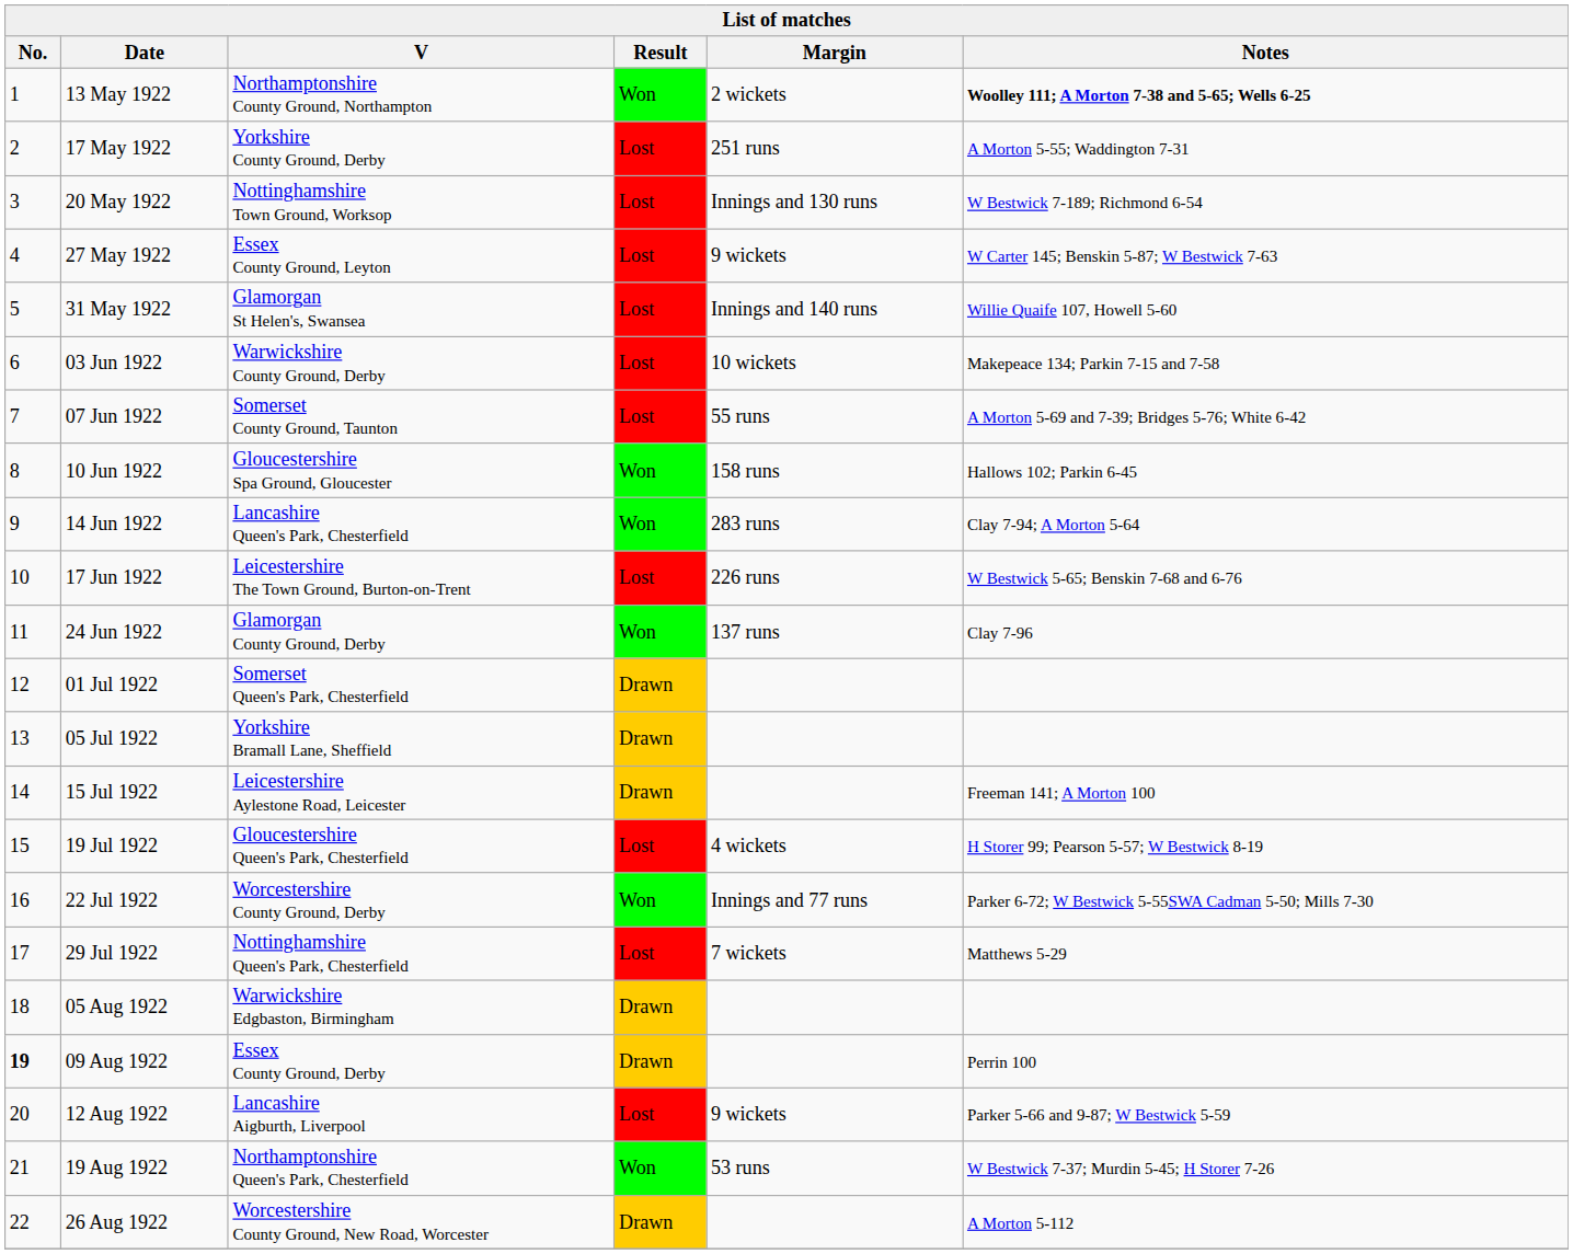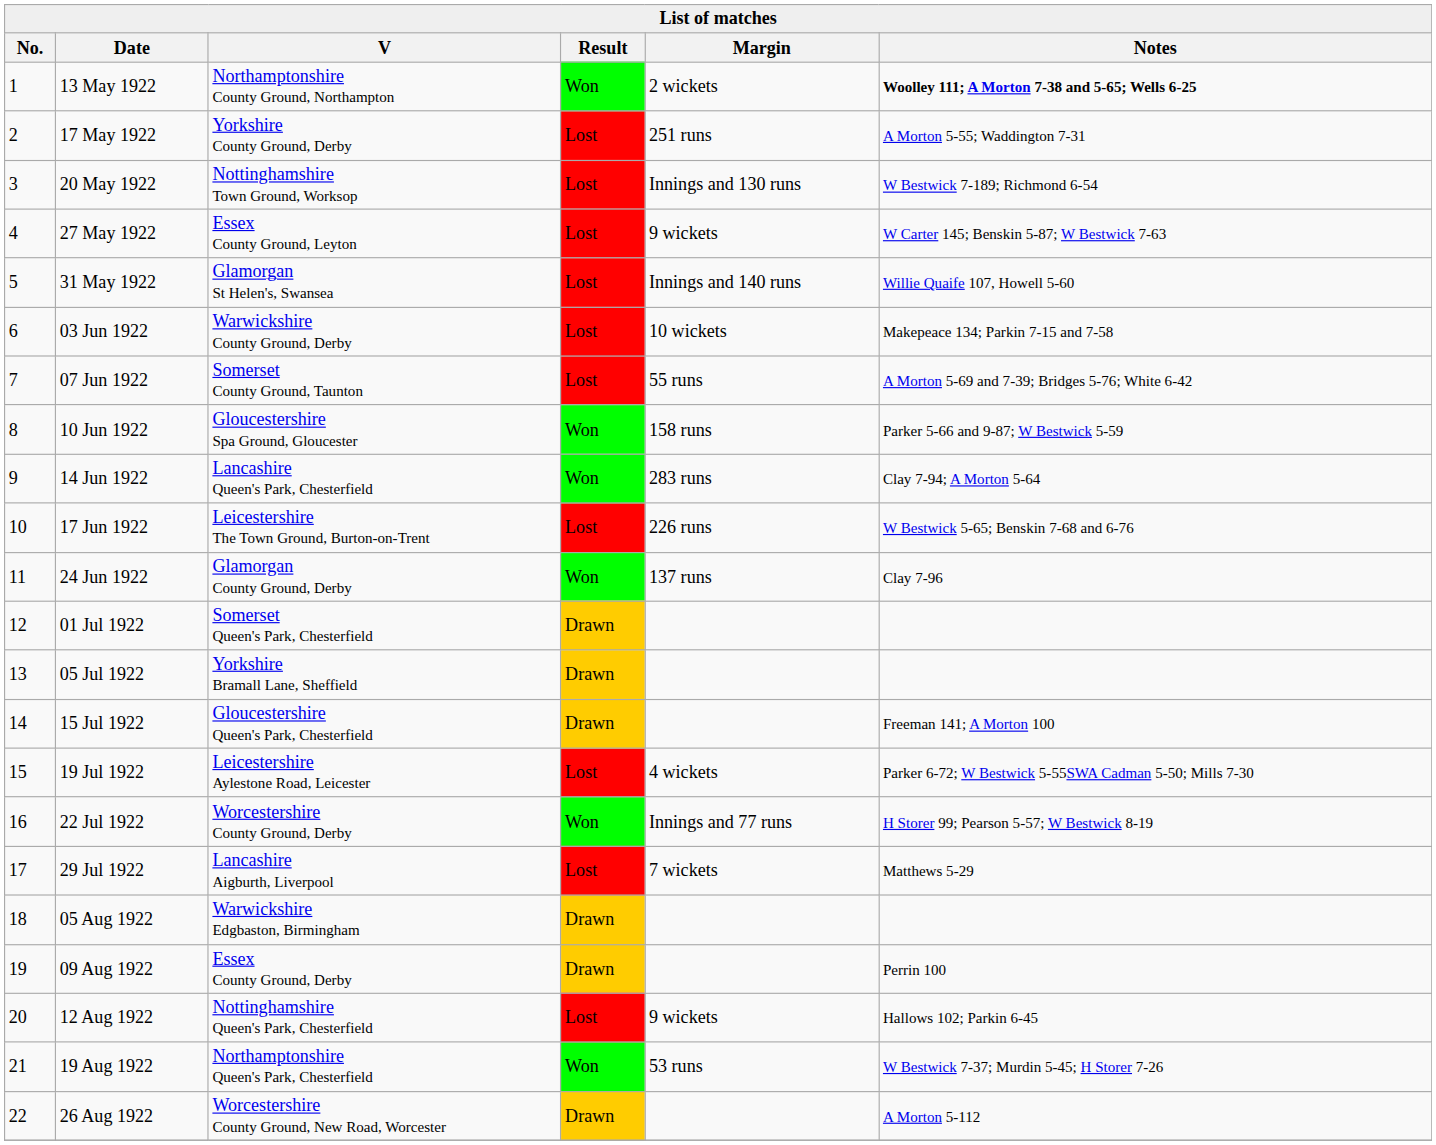 <table class="wikitable" style="width:100%;">
 <tr>
 <th style="background:#efefef;" colspan="6">List of  matches</th>
 </tr>
 <tr style="background:#efefef;">
 <th>No.</th>
 <th>Date</th>
 <th>V</th>
 <th>Result</th>
 <th>Margin</th>
 <th>Notes</th>
 </tr>
 <tr>
 <td>1</td>
 <td>13 May 1922</td>
 <td><a href='#'>Northamptonshire</a> <br><small>  County Ground, Northampton </small></td>
 <td style="background:#0f0;">Won</td>
 <td>2 wickets</td>
 <td><strong><small> Woolley 111; <a href='#'>A Morton</a>  7-38 and 5-65; Wells 6-25   </small></strong></td>
 </tr>
 <tr>
 <td>2</td>
 <td>17 May 1922</td>
 <td><a href='#'>Yorkshire</a><br><small>  County Ground, Derby </small></td>
 <td style="background:#f00;">Lost</td>
 <td>251 runs</td>
 <td><small> <a href='#'>A Morton</a>  5-55; Waddington 7-31   </small></td>
 </tr>
 <tr>
 <td>3</td>
 <td>20 May 1922</td>
 <td><a href='#'>Nottinghamshire</a> <br><small>   Town Ground, Worksop </small></td>
 <td style="background:#f00;">Lost</td>
 <td>Innings and 130 runs</td>
 <td><small>  <a href='#'>W Bestwick</a> 7-189; Richmond 6-54  </small></td>
 </tr>
 <tr>
 <td>4</td>
 <td>27 May 1922</td>
 <td><a href='#'>Essex</a>  <br><small> County Ground, Leyton </small></td>
 <td style="background:#f00;">Lost</td>
 <td>9 wickets</td>
 <td><small>  <a href='#'>W Carter</a>  145; Benskin 5-87; <a href='#'>W Bestwick</a> 7-63  </small></td>
 </tr>
 <tr>
 <td>5</td>
 <td>31 May 1922</td>
 <td><a href='#'>Glamorgan</a> <br> <small>St Helen's, Swansea </small></td>
 <td style="background:#f00;">Lost</td>
 <td>Innings and 140 runs</td>
 <td><small>  <a href='#'>Willie Quaife</a> 107, Howell 5-60  </small></td>
 </tr>
 <tr>
 <td>6</td>
 <td>03 Jun 1922</td>
 <td><a href='#'>Warwickshire</a> <br><small> County Ground, Derby </small></td>
 <td style="background:#f00;">Lost</td>
 <td>10 wickets</td>
 <td><small>  Makepeace 134; Parkin 7-15 and 7-58  </small></td>
 </tr>
 <tr>
 <td>7</td>
 <td>07 Jun 1922</td>
 <td><a href='#'>Somerset</a><br><small>County Ground, Taunton </small></td>
 <td style="background:#f00;">Lost</td>
 <td>55 runs</td>
 <td><small>  <a href='#'>A Morton</a>  5-69 and 7-39; Bridges 5-76; White 6-42  </small></td>
 </tr>
 <tr>
 <td>8</td>
 <td>10 Jun 1922</td>
 <td><a href='#'>Gloucestershire</a> <br><small>  Spa Ground, Gloucester </small></td>
 <td style="background:#0f0;">Won</td>
 <td>158 runs</td>
-<td><small>  Hallows 102; Parkin 6-45  </small></td>
+<td><small>  Parker 5-66 and 9-87; <a href='#'>W Bestwick</a> 5-59  </small></td>
 </tr>
 <tr>
 <td>9</td>
 <td>14 Jun 1922</td>
 <td><a href='#'>Lancashire</a> <br><small> Queen's Park, Chesterfield </small></td>
 <td style="background:#0f0;">Won</td>
 <td>283 runs</td>
 <td><small>  Clay 7-94; <a href='#'>A Morton</a>  5-64  </small></td>
 </tr>
 <tr>
 <td>10</td>
 <td>17 Jun 1922</td>
 <td><a href='#'>Leicestershire</a><br><small> The Town Ground, Burton-on-Trent </small></td>
 <td style="background:#f00;">Lost</td>
 <td>226 runs</td>
 <td><small>  <a href='#'>W Bestwick</a> 5-65; Benskin 7-68 and 6-76  </small></td>
 </tr>
 <tr>
 <td>11</td>
 <td>24 Jun 1922</td>
 <td><a href='#'>Glamorgan</a> <br> <small> County Ground, Derby </small></td>
 <td style="background:#0f0;">Won</td>
 <td>137 runs</td>
 <td><small>  Clay 7-96  </small></td>
 </tr>
 <tr>
 <td>12</td>
 <td>01 Jul 1922</td>
 <td><a href='#'>Somerset</a><br><small> Queen's Park, Chesterfield </small></td>
 <td style="background:#fc0;">Drawn</td>
 <td></td>
 <td><small>    </small></td>
 </tr>
 <tr>
 <td>13</td>
 <td>05 Jul 1922</td>
 <td><a href='#'>Yorkshire</a><br><small>  Bramall Lane, Sheffield </small></td>
 <td style="background:#fc0;">Drawn</td>
 <td></td>
 <td><small>    </small></td>
 </tr>
 <tr>
 <td>14</td>
 <td>15 Jul 1922</td>
-<td><a href='#'>Leicestershire</a><br><small>  Aylestone Road, Leicester </small></td>
+<td><a href='#'>Gloucestershire</a> <br><small> Queen's Park, Chesterfield </small></td>
 <td style="background:#fc0;">Drawn</td>
 <td></td>
 <td><small>  Freeman 141; <a href='#'>A Morton</a>  100  </small></td>
 </tr>
 <tr>
 <td>15</td>
 <td>19 Jul 1922</td>
-<td><a href='#'>Gloucestershire</a> <br><small> Queen's Park, Chesterfield </small></td>
+<td><a href='#'>Leicestershire</a><br><small>  Aylestone Road, Leicester </small></td>
 <td style="background:#f00;">Lost</td>
 <td>4 wickets</td>
-<td><small>  <a href='#'>H Storer</a> 99; Pearson 5-57; <a href='#'>W Bestwick</a> 8-19  </small></td>
+<td><small>  Parker 6-72; <a href='#'>W Bestwick</a> 5-55<a href='#'>SWA Cadman</a> 5-50; Mills 7-30  </small></td>
 </tr>
 <tr>
 <td>16</td>
 <td>22 Jul 1922</td>
 <td><a href='#'>Worcestershire</a><br><small> County Ground, Derby </small></td>
 <td style="background:#0f0;">Won</td>
 <td>Innings and 77 runs</td>
-<td><small>  Parker 6-72; <a href='#'>W Bestwick</a> 5-55<a href='#'>SWA Cadman</a> 5-50; Mills 7-30  </small></td>
+<td><small>  <a href='#'>H Storer</a> 99; Pearson 5-57; <a href='#'>W Bestwick</a> 8-19  </small></td>
 </tr>
 <tr>
 <td>17</td>
 <td>29 Jul 1922</td>
-<td><a href='#'>Nottinghamshire</a> <br><small>    Queen's Park, Chesterfield </small></td>
+<td><a href='#'>Lancashire</a> <br><small> Aigburth, Liverpool </small></td>
 <td style="background:#f00;">Lost</td>
 <td>7 wickets</td>
 <td><small> Matthews 5-29   </small></td>
 </tr>
 <tr>
 <td>18</td>
 <td>05 Aug 1922</td>
 <td><a href='#'>Warwickshire</a> <br><small>Edgbaston, Birmingham </small></td>
 <td style="background:#fc0;">Drawn</td>
 <td></td>
 <td><small>    </small></td>
 </tr>
 <tr>
-<td><strong>19</strong></td>
+<td>19</td>
 <td>09 Aug 1922</td>
 <td><a href='#'>Essex</a>  <br><small> County Ground, Derby </small></td>
 <td style="background:#fc0;">Drawn</td>
 <td></td>
 <td><small> Perrin 100   </small></td>
 </tr>
 <tr>
 <td>20</td>
 <td>12 Aug 1922</td>
-<td><a href='#'>Lancashire</a> <br><small> Aigburth, Liverpool </small></td>
+<td><a href='#'>Nottinghamshire</a> <br><small>    Queen's Park, Chesterfield </small></td>
 <td style="background:#f00;">Lost</td>
 <td>9 wickets</td>
-<td><small>  Parker 5-66 and 9-87; <a href='#'>W Bestwick</a> 5-59  </small></td>
+<td><small>  Hallows 102; Parkin 6-45  </small></td>
 </tr>
 <tr>
 <td>21</td>
 <td>19 Aug 1922</td>
 <td><a href='#'>Northamptonshire</a> <br><small>   Queen's Park, Chesterfield </small></td>
 <td style="background:#0f0;">Won</td>
 <td>53 runs</td>
 <td><small>  <a href='#'>W Bestwick</a> 7-37; Murdin 5-45; <a href='#'>H Storer</a> 7-26  </small></td>
 </tr>
 <tr>
 <td>22</td>
 <td>26 Aug 1922</td>
 <td><a href='#'>Worcestershire</a><br><small>County Ground, New Road, Worcester </small></td>
 <td style="background:#fc0;">Drawn</td>
 <td></td>
 <td><small> <a href='#'>A Morton</a>  5-112   </small></td>
 </tr>
 <tr>
 </tr>
 </table>
